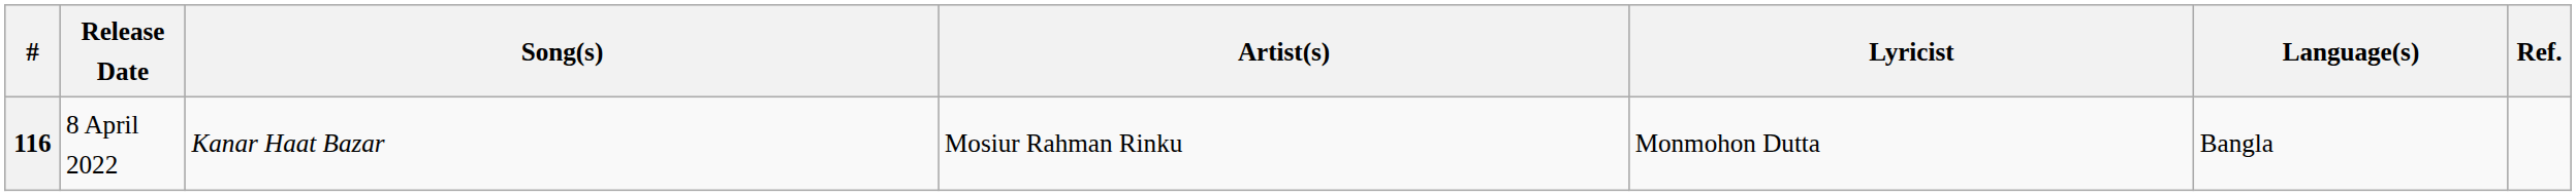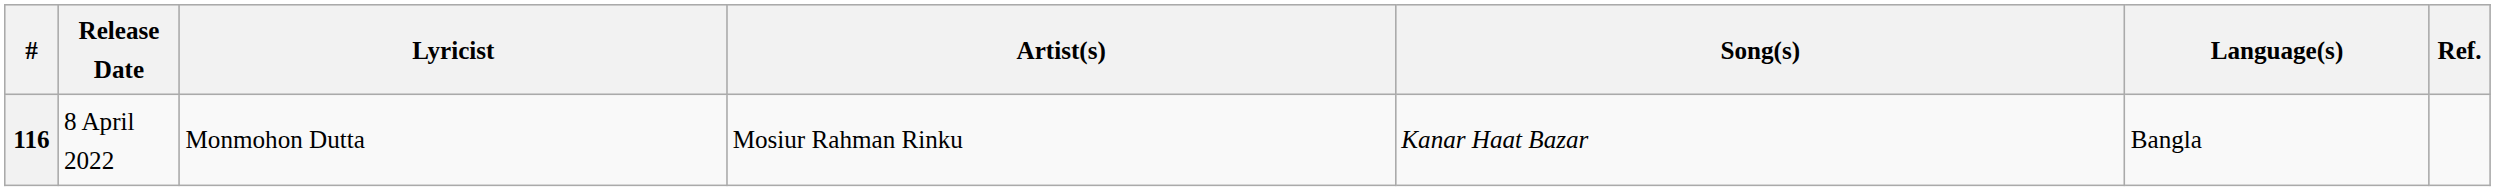 <table class="wikitable" style="text-align:left; font-size:100%; line-height:25px; width:100%;">
 <tr>
 <th style="width:1%;">#</th>
 <th style="width:04%;">Release Date </th>
+<th style="width:18%;">Lyricist</th>
+<th style="width:22%;">Artist(s)</th>
 <th style="width:24%;">Song(s)</th>
-<th style="width:22%;">Artist(s)</th>
-<th style="width:18%;">Lyricist</th>
 <th style="width:10%;">Language(s)</th>
 <th style="width:1%;">Ref.</th>
 </tr>
 <tr>
 <th>116</th>
 <td>8 April 2022</td>
+<td>Monmohon Dutta</td>
+<td>Mosiur Rahman Rinku</td>
 <td><em>Kanar Haat Bazar</em></td>
-<td>Mosiur Rahman Rinku</td>
-<td>Monmohon Dutta</td>
 <td>Bangla</td>
 <td></td>
 </tr>
 </table>
